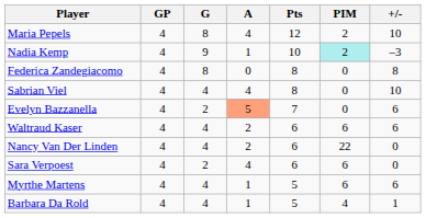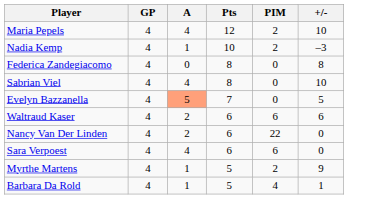 <table class="wikitable sortable" style="text-align:center;">
 <tr>
 <th width="175px">Player</th>
 <th width="50px">GP</th>
-<th width="50px">G</th>
 <th width="50px">A</th>
 <th width="60px">Pts</th>
 <th width="60px">PIM</th>
 <th width="60px">+/-</th>
 </tr>
 <tr align=center>
 <td align=left> <a href='#'>Maria Pepels</a></td>
 <td>4</td>
-<td>8</td>
 <td>4</td>
 <td>12</td>
 <td>2</td>
 <td>10</td>
 </tr>
 <tr align=center>
 <td align=left> <a href='#'>Nadia Kemp</a></td>
 <td>4</td>
-<td>9</td>
 <td>1</td>
 <td>10</td>
-<td style="background: paleturquoise;">2</td>
+<td>2</td>
 <td>–3</td>
 </tr>
 <tr align=center>
 <td align=left> <a href='#'>Federica Zandegiacomo</a></td>
 <td>4</td>
-<td>8</td>
 <td>0</td>
 <td>8</td>
 <td>0</td>
 <td>8</td>
 </tr>
 <tr align=center>
 <td align=left> <a href='#'>Sabrian Viel</a></td>
 <td>4</td>
 <td>4</td>
-<td>4</td>
 <td>8</td>
 <td>0</td>
 <td>10</td>
 </tr>
 <tr align=center>
 <td align=left> <a href='#'>Evelyn Bazzanella</a></td>
 <td>4</td>
-<td>2</td>
 <td style="background: lightsalmon;">5</td>
 <td>7</td>
 <td>0</td>
-<td>6</td>
+<td>5</td>
 </tr>
 <tr align=center>
 <td align=left> <a href='#'>Waltraud Kaser</a></td>
-<td>4</td>
 <td>4</td>
 <td>2</td>
 <td>6</td>
 <td>6</td>
 <td>6</td>
 </tr>
 <tr align=center>
 <td align=left> <a href='#'>Nancy Van Der Linden</a></td>
 <td>4</td>
-<td>4</td>
 <td>2</td>
 <td>6</td>
 <td>22</td>
 <td>0</td>
 </tr>
 <tr align=center>
 <td align=left> <a href='#'>Sara Verpoest</a></td>
 <td>4</td>
-<td>2</td>
 <td>4</td>
 <td>6</td>
 <td>6</td>
 <td>0</td>
 </tr>
 <tr align=center>
 <td align=left> <a href='#'>Myrthe Martens</a></td>
 <td>4</td>
-<td>4</td>
 <td>1</td>
 <td>5</td>
-<td>6</td>
-<td>6</td>
+<td>2</td>
+<td>9</td>
 </tr>
 <tr align=center>
 <td align=left> <a href='#'>Barbara Da Rold</a></td>
-<td>4</td>
 <td>4</td>
 <td>1</td>
 <td>5</td>
 <td>4</td>
 <td>1</td>
 </tr>
 </table>
